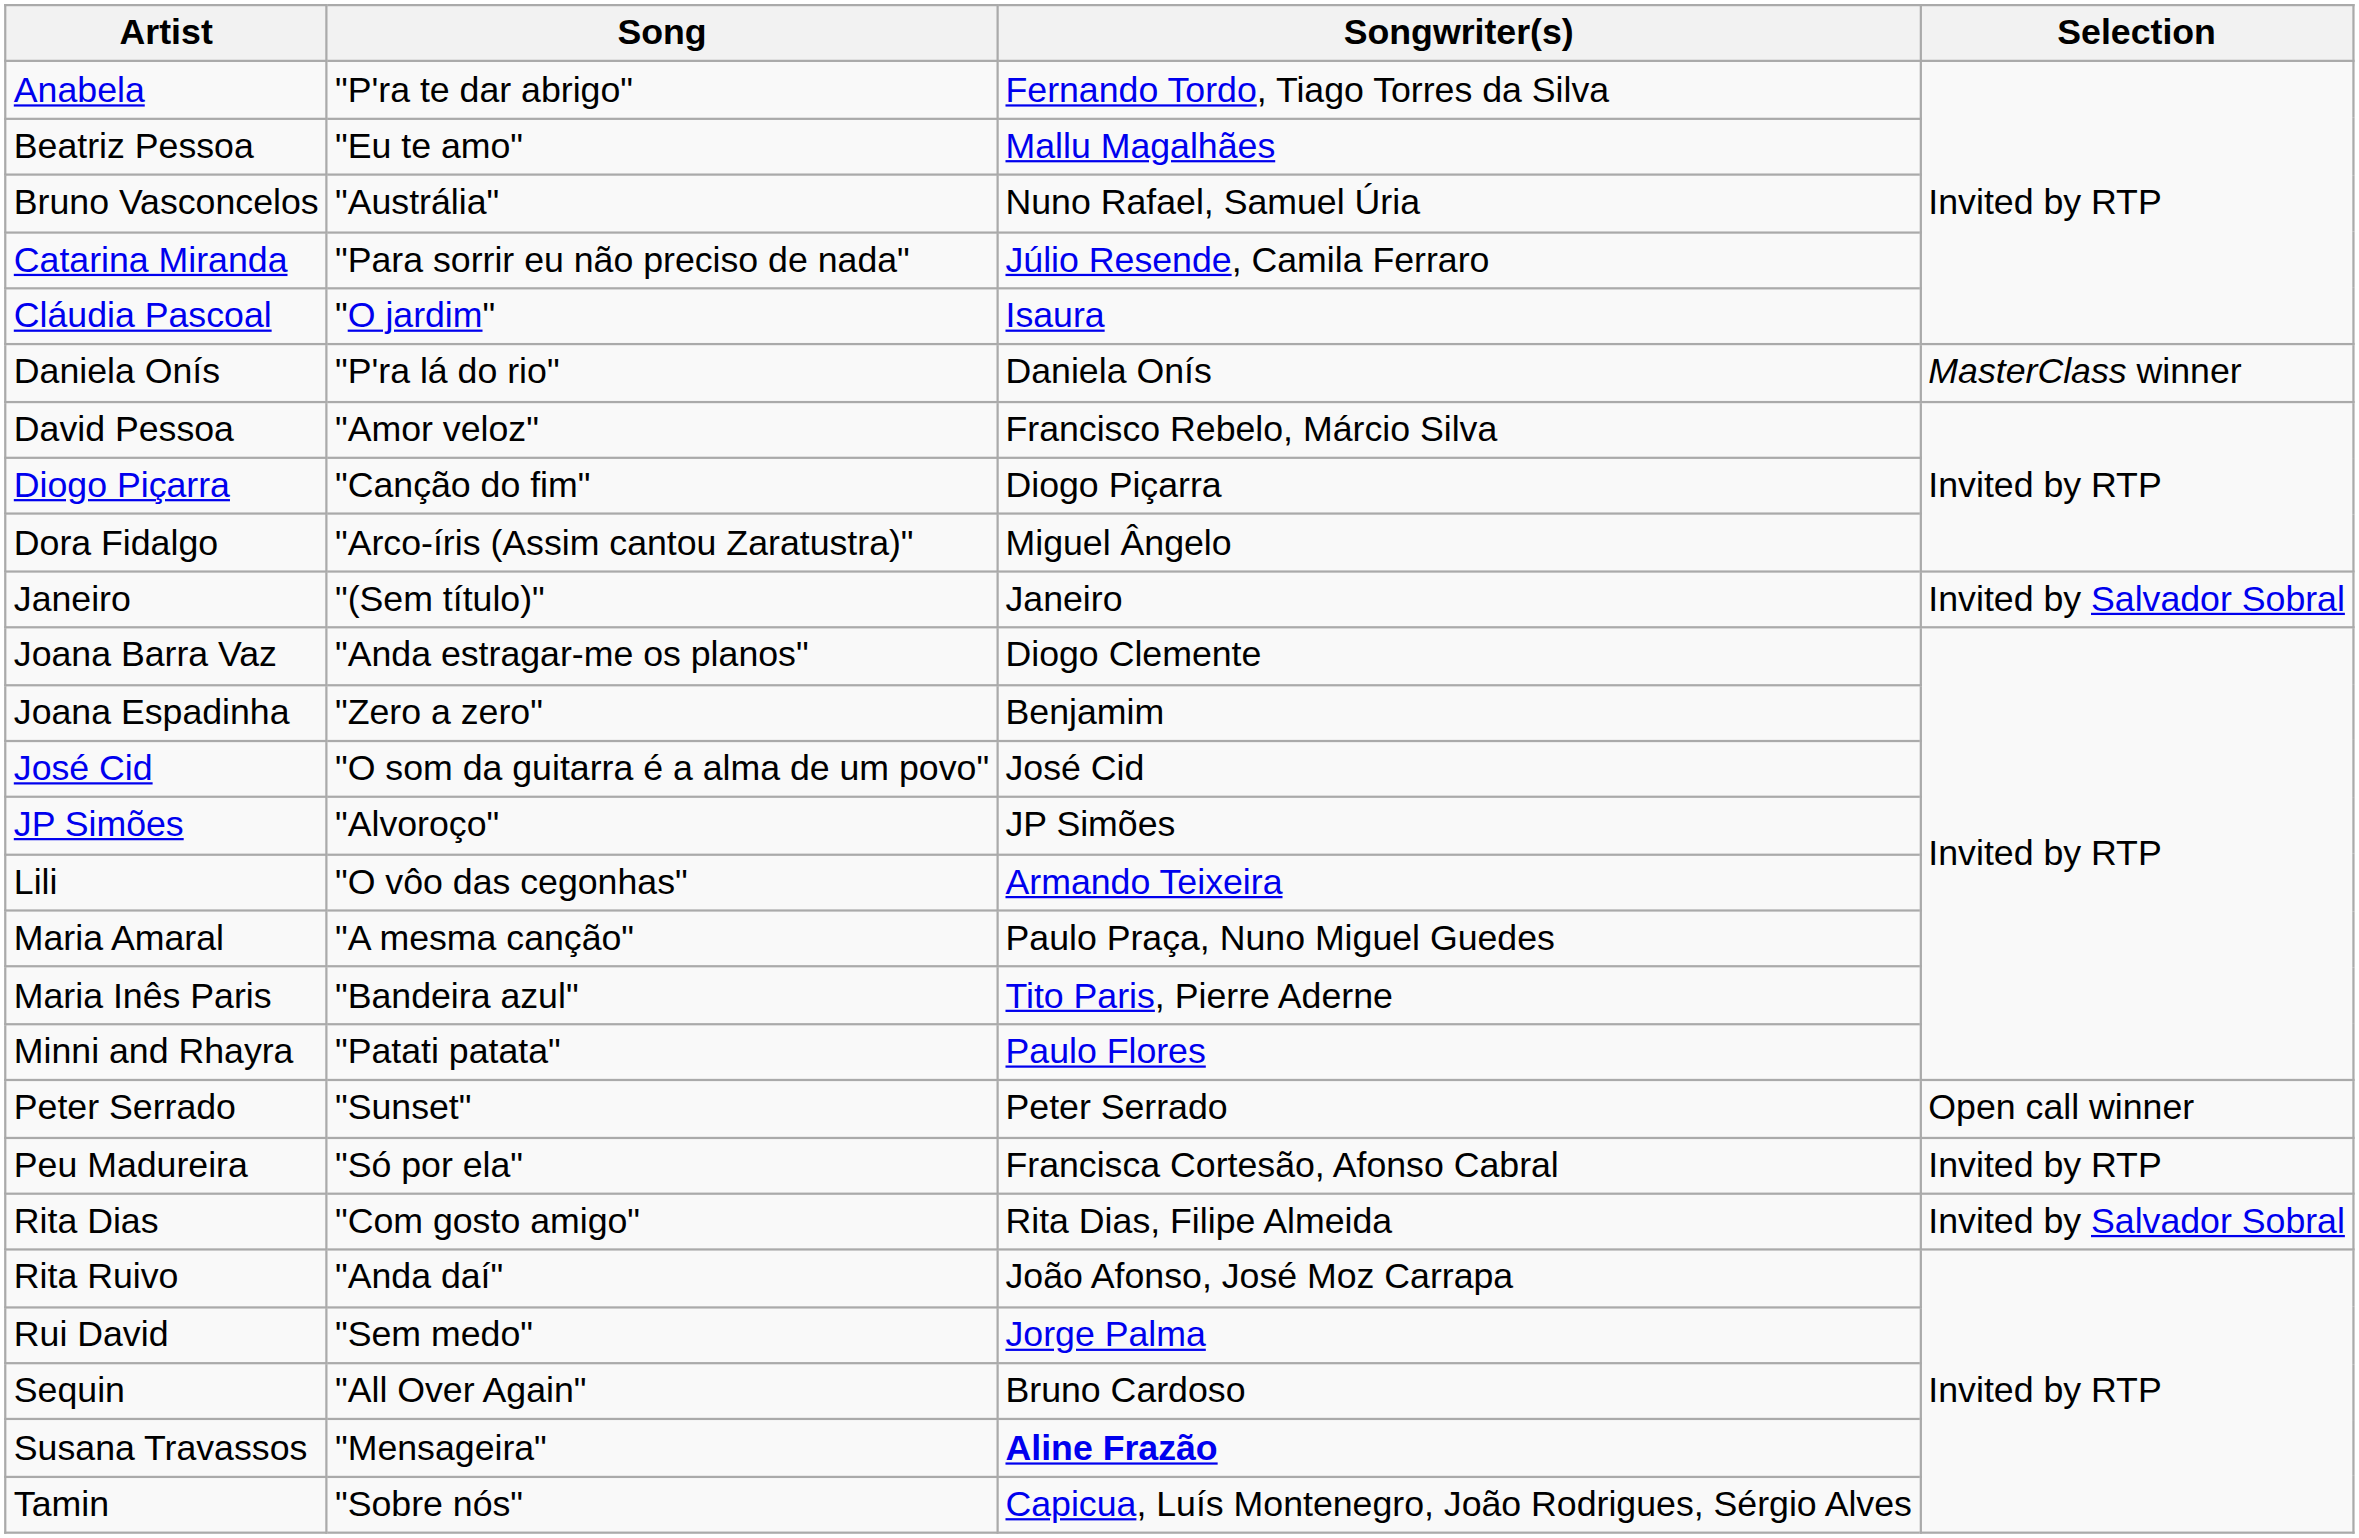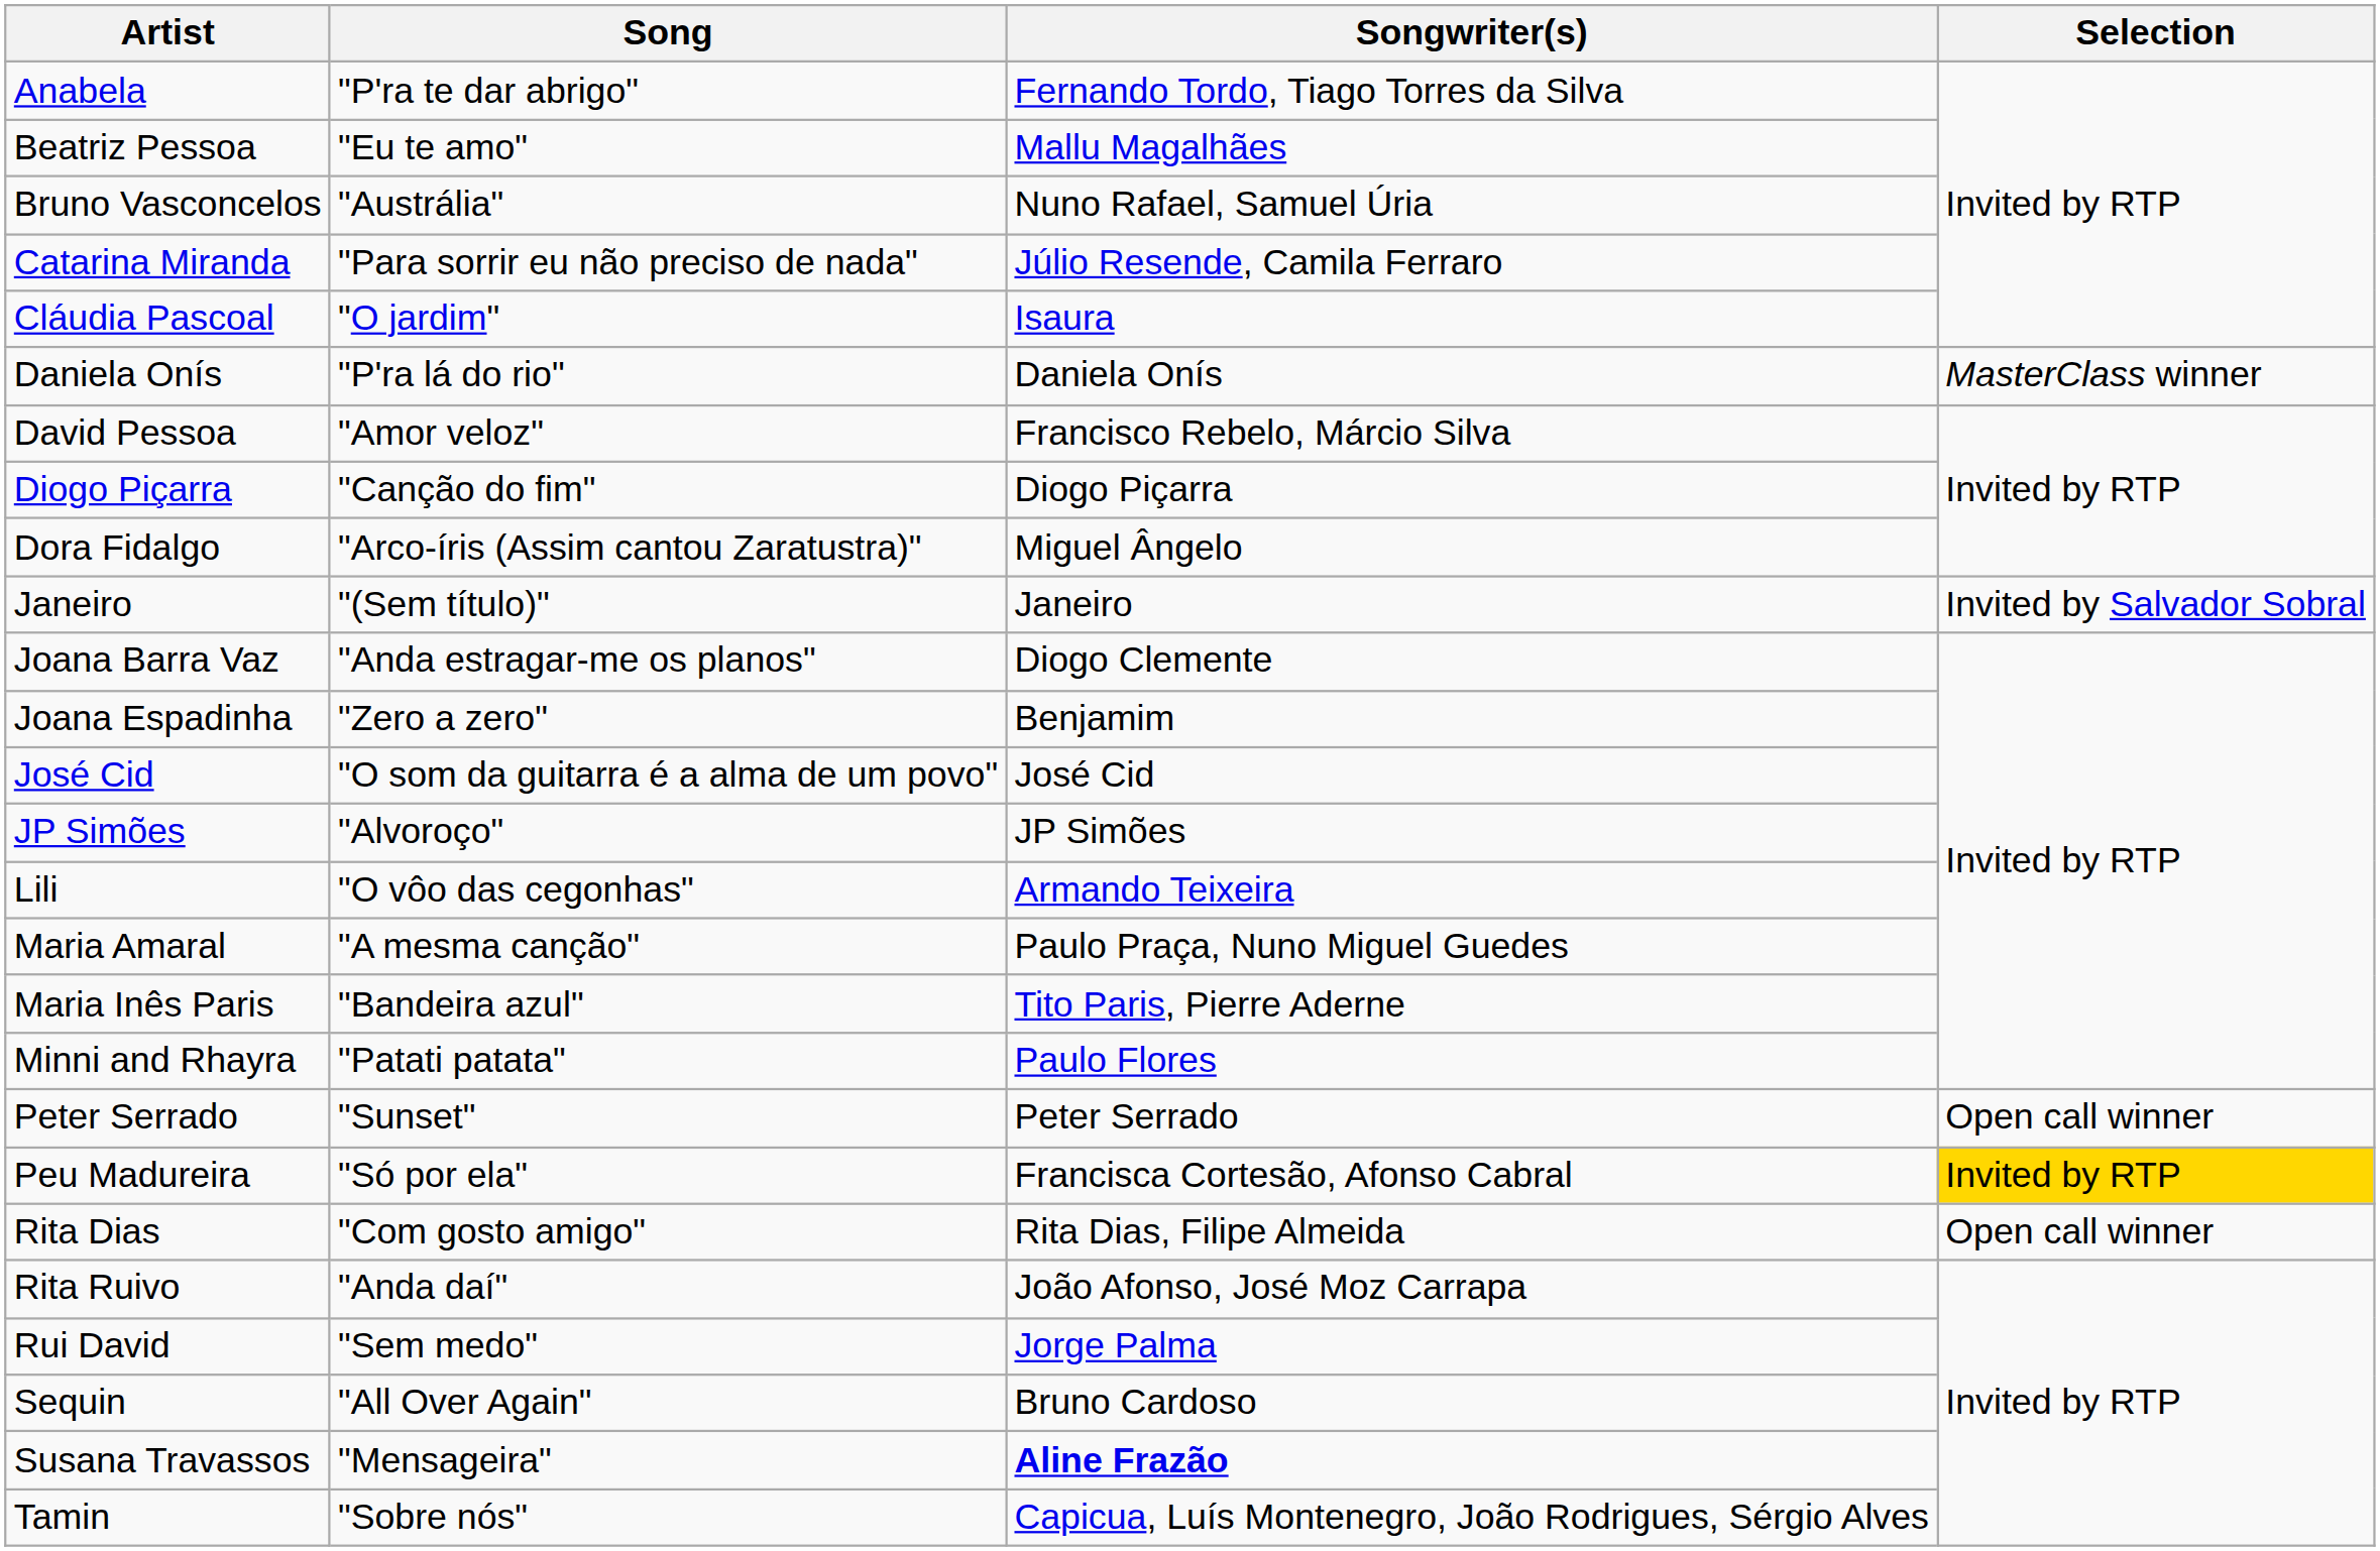 <table class="sortable wikitable" style="margin: 1em auto 1em auto">
 <tr>
 <th>Artist</th>
 <th>Song</th>
 <th class="unsortable">Songwriter(s)</th>
 <th>Selection</th>
 </tr>
 <tr>
 <td><a href='#'>Anabela</a></td>
 <td>"P'ra te dar abrigo"</td>
 <td><a href='#'>Fernando Tordo</a>, Tiago Torres da Silva</td>
 <td rowspan="5">Invited by RTP</td>
 </tr>
 <tr>
 <td>Beatriz Pessoa</td>
 <td>"Eu te amo"</td>
 <td><a href='#'>Mallu Magalhães</a></td>
 </tr>
 <tr>
 <td>Bruno Vasconcelos</td>
 <td>"Austrália"</td>
 <td>Nuno Rafael, Samuel Úria</td>
 </tr>
 <tr>
 <td><a href='#'>Catarina Miranda</a></td>
 <td>"Para sorrir eu não preciso de nada"</td>
 <td><a href='#'>Júlio Resende</a>, Camila Ferraro</td>
 </tr>
 <tr>
 <td><a href='#'>Cláudia Pascoal</a></td>
 <td>"<a href='#'>O jardim</a>"</td>
 <td><a href='#'>Isaura</a></td>
 </tr>
 <tr>
 <td>Daniela Onís</td>
 <td>"P'ra lá do rio"</td>
 <td>Daniela Onís</td>
 <td><em>MasterClass</em> winner</td>
 </tr>
 <tr>
 <td>David Pessoa</td>
 <td>"Amor veloz"</td>
 <td>Francisco Rebelo, Márcio Silva</td>
 <td rowspan="3">Invited by RTP</td>
 </tr>
 <tr>
 <td><a href='#'>Diogo Piçarra</a></td>
 <td>"Canção do fim"</td>
 <td>Diogo Piçarra</td>
 </tr>
 <tr>
 <td>Dora Fidalgo</td>
 <td>"Arco-íris (Assim cantou Zaratustra)"</td>
 <td>Miguel Ângelo</td>
 </tr>
 <tr>
 <td>Janeiro</td>
 <td>"(Sem título)"</td>
 <td>Janeiro</td>
 <td>Invited by <a href='#'>Salvador Sobral</a></td>
 </tr>
 <tr>
 <td>Joana Barra Vaz</td>
 <td>"Anda estragar-me os planos"</td>
 <td>Diogo Clemente</td>
 <td rowspan="8">Invited by RTP</td>
 </tr>
 <tr>
 <td>Joana Espadinha</td>
 <td>"Zero a zero"</td>
 <td>Benjamim</td>
 </tr>
 <tr>
 <td><a href='#'>José Cid</a></td>
 <td>"O som da guitarra é a alma de um povo"</td>
 <td>José Cid</td>
 </tr>
 <tr>
 <td><a href='#'>JP Simões</a></td>
 <td>"Alvoroço"</td>
 <td>JP Simões</td>
 </tr>
 <tr>
 <td>Lili</td>
 <td>"O vôo das cegonhas"</td>
 <td><a href='#'>Armando Teixeira</a></td>
 </tr>
 <tr>
 <td>Maria Amaral</td>
 <td>"A mesma canção"</td>
 <td>Paulo Praça, Nuno Miguel Guedes</td>
 </tr>
 <tr>
 <td>Maria Inês Paris</td>
 <td>"Bandeira azul"</td>
 <td><a href='#'>Tito Paris</a>, Pierre Aderne</td>
 </tr>
 <tr>
 <td>Minni and Rhayra</td>
 <td>"Patati patata"</td>
 <td><a href='#'>Paulo Flores</a></td>
 </tr>
 <tr>
 <td>Peter Serrado</td>
 <td>"Sunset"</td>
 <td>Peter Serrado</td>
 <td>Open call winner</td>
 </tr>
 <tr>
 <td>Peu Madureira</td>
 <td>"Só por ela"</td>
 <td>Francisca Cortesão, Afonso Cabral</td>
-<td>Invited by RTP</td>
+<td style="background: gold;">Invited by RTP</td>
 </tr>
 <tr>
 <td>Rita Dias</td>
 <td>"Com gosto amigo"</td>
 <td>Rita Dias, Filipe Almeida</td>
-<td>Invited by <a href='#'>Salvador Sobral</a></td>
+<td>Open call winner</td>
 </tr>
 <tr>
 <td>Rita Ruivo</td>
 <td>"Anda daí"</td>
 <td>João Afonso, José Moz Carrapa</td>
 <td rowspan="5">Invited by RTP</td>
 </tr>
 <tr>
 <td>Rui David</td>
 <td>"Sem medo"</td>
 <td><a href='#'>Jorge Palma</a></td>
 </tr>
 <tr>
 <td>Sequin</td>
 <td>"All Over Again"</td>
 <td>Bruno Cardoso</td>
 </tr>
 <tr>
 <td>Susana Travassos</td>
 <td>"Mensageira"</td>
 <td><strong><a href='#'>Aline Frazão</a></strong></td>
 </tr>
 <tr>
 <td>Tamin</td>
 <td>"Sobre nós"</td>
 <td><a href='#'>Capicua</a>, Luís Montenegro, João Rodrigues, Sérgio Alves</td>
 </tr>
 </table>
